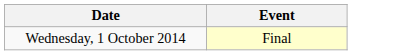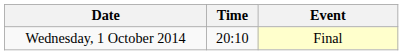 <table class = "wikitable" style="text-align:center;">
 <tr>
 <th width=220>Date</th>
+<th width=50>Time</th>
 <th width=150>Event</th>
 </tr>
 <tr>
 <td>Wednesday, 1 October 2014</td>
+<td>20:10</td>
 <td bgcolor=ffffcc>Final</td>
 </tr>
 </table>
